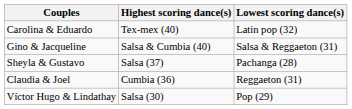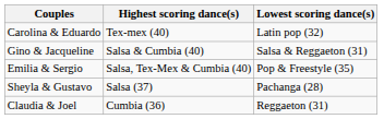 <table class="wikitable">
 <tr>
 <th>Couples</th>
 <th>Highest scoring dance(s)</th>
 <th>Lowest scoring dance(s)</th>
 </tr>
 <tr>
 <td>Carolina & Eduardo</td>
 <td>Tex-mex (40)</td>
 <td>Latin pop (32)</td>
 </tr>
 <tr>
 <td>Gino & Jacqueline</td>
 <td>Salsa & Cumbia (40)</td>
 <td>Salsa & Reggaeton (31)</td>
 </tr>
 <tr>
+<td>Emilia & Sergio</td>
+<td>Salsa, Tex-Mex & Cumbia (40)</td>
+<td>Pop & Freestyle (35)</td>
+</tr>
+<tr>
 <td>Sheyla & Gustavo</td>
 <td>Salsa (37)</td>
 <td>Pachanga (28)</td>
 </tr>
 <tr>
 <td>Claudia & Joel</td>
 <td>Cumbia (36)</td>
 <td>Reggaeton (31)</td>
 </tr>
-<tr>
-<td>Víctor Hugo & Lindathay</td>
-<td>Salsa (30)</td>
-<td>Pop (29)</td>
-</tr>
 </table>
